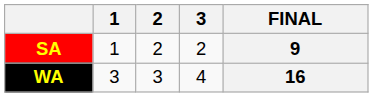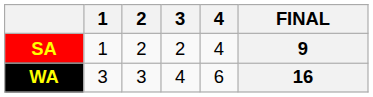 <table class=wikitable style="width:20%;15%;15%;15%;15%;20%">
 <tr>
 <th></th>
 <th>1</th>
 <th>2</th>
 <th>3</th>
+<th>4</th>
 <th>FINAL</th>
 </tr>
 <tr>
 <th style="background:red; color:yellow">SA</th>
 <td align=center>1</td>
 <td align=center>2</td>
 <td align=center>2</td>
+<td align=center>4</td>
 <th>9</th>
 </tr>
 <tr>
 <th style="background:black; color:yellow">WA</th>
 <td align=center>3</td>
 <td align=center>3</td>
 <td align=center>4</td>
+<td align=center>6</td>
 <th>16</th>
 </tr>
 </table>
